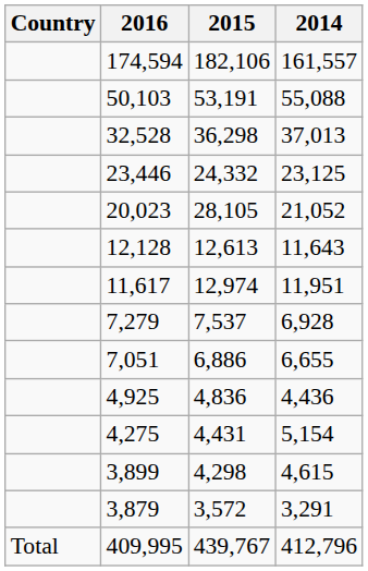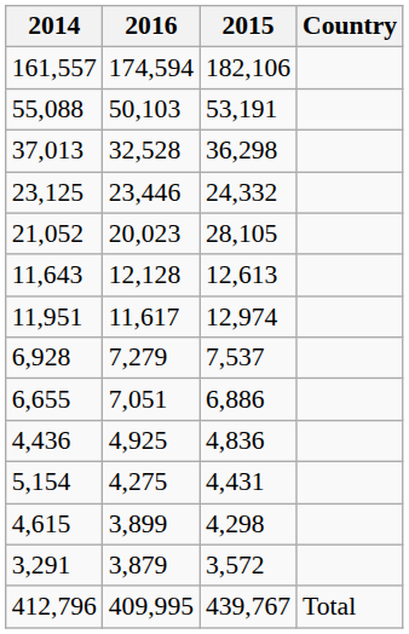 <table class="wikitable sortable">
 <tr>
-<th style=background:>Country</th>
+<th style=background:>2014</th>
 <th style=background:>2016</th>
 <th style=background:>2015</th>
-<th style=background:>2014</th>
+<th style=background:>Country</th>
 </tr>
 <tr>
-<td></td>
+<td>161,557</td>
 <td>174,594</td>
 <td>182,106</td>
-<td>161,557</td>
+<td></td>
 </tr>
 <tr>
-<td></td>
+<td>55,088</td>
 <td>50,103</td>
 <td>53,191</td>
-<td>55,088</td>
+<td></td>
 </tr>
 <tr>
-<td></td>
+<td>37,013</td>
 <td>32,528</td>
 <td>36,298</td>
-<td>37,013</td>
+<td></td>
 </tr>
 <tr>
-<td></td>
+<td>23,125</td>
 <td>23,446</td>
 <td>24,332</td>
-<td>23,125</td>
+<td></td>
 </tr>
 <tr>
-<td></td>
+<td>21,052</td>
 <td>20,023</td>
 <td>28,105</td>
-<td>21,052</td>
+<td></td>
 </tr>
 <tr>
-<td></td>
+<td>11,643</td>
 <td>12,128</td>
 <td>12,613</td>
-<td>11,643</td>
+<td></td>
 </tr>
 <tr>
-<td></td>
+<td>11,951</td>
 <td>11,617</td>
 <td>12,974</td>
-<td>11,951</td>
+<td></td>
 </tr>
 <tr>
-<td></td>
+<td>6,928</td>
 <td>7,279</td>
 <td>7,537</td>
-<td>6,928</td>
+<td></td>
 </tr>
 <tr>
-<td></td>
+<td>6,655</td>
 <td>7,051</td>
 <td>6,886</td>
-<td>6,655</td>
+<td></td>
 </tr>
 <tr>
-<td></td>
+<td>4,436</td>
 <td>4,925</td>
 <td>4,836</td>
-<td>4,436</td>
+<td></td>
 </tr>
 <tr>
-<td></td>
+<td>5,154</td>
 <td>4,275</td>
 <td>4,431</td>
-<td>5,154</td>
+<td></td>
 </tr>
 <tr>
-<td></td>
+<td>4,615</td>
 <td>3,899</td>
 <td>4,298</td>
-<td>4,615</td>
+<td></td>
 </tr>
 <tr>
-<td></td>
+<td>3,291</td>
 <td>3,879</td>
 <td>3,572</td>
-<td>3,291</td>
+<td></td>
 </tr>
 <tr>
-<td>Total</td>
+<td>412,796</td>
 <td>409,995</td>
 <td>439,767</td>
-<td>412,796</td>
+<td>Total</td>
 </tr>
 </table>
